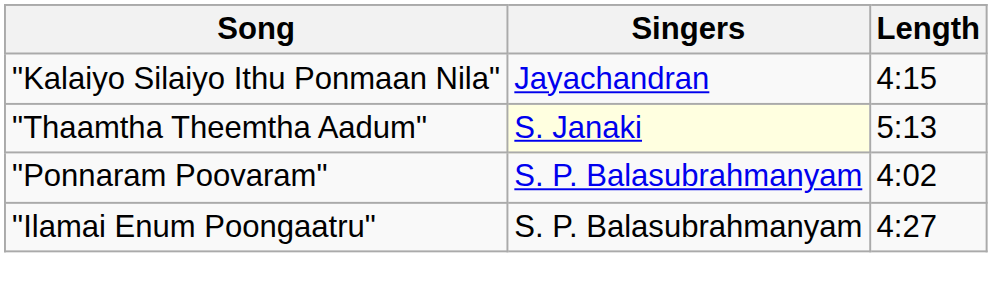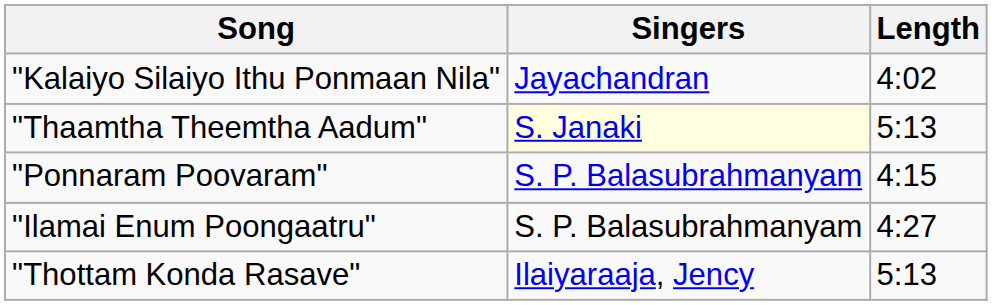 <table class="wikitable">
 <tr>
 <th>Song</th>
 <th>Singers</th>
 <th>Length</th>
 </tr>
 <tr>
 <td>"Kalaiyo Silaiyo Ithu Ponmaan Nila"</td>
 <td><a href='#'>Jayachandran</a></td>
-<td>4:15</td>
+<td>4:02</td>
 </tr>
 <tr>
 <td>"Thaamtha Theemtha Aadum"</td>
 <td style="background: lightyellow;"><a href='#'>S. Janaki</a></td>
 <td>5:13</td>
 </tr>
 <tr>
 <td>"Ponnaram Poovaram"</td>
 <td><a href='#'>S. P. Balasubrahmanyam</a></td>
-<td>4:02</td>
+<td>4:15</td>
 </tr>
 <tr>
 <td>"Ilamai Enum Poongaatru"</td>
 <td>S. P. Balasubrahmanyam</td>
 <td>4:27</td>
 </tr>
+<tr>
+<td>"Thottam Konda Rasave"</td>
+<td><a href='#'>Ilaiyaraaja</a>, <a href='#'>Jency</a></td>
+<td>5:13</td>
+</tr>
 </table>
